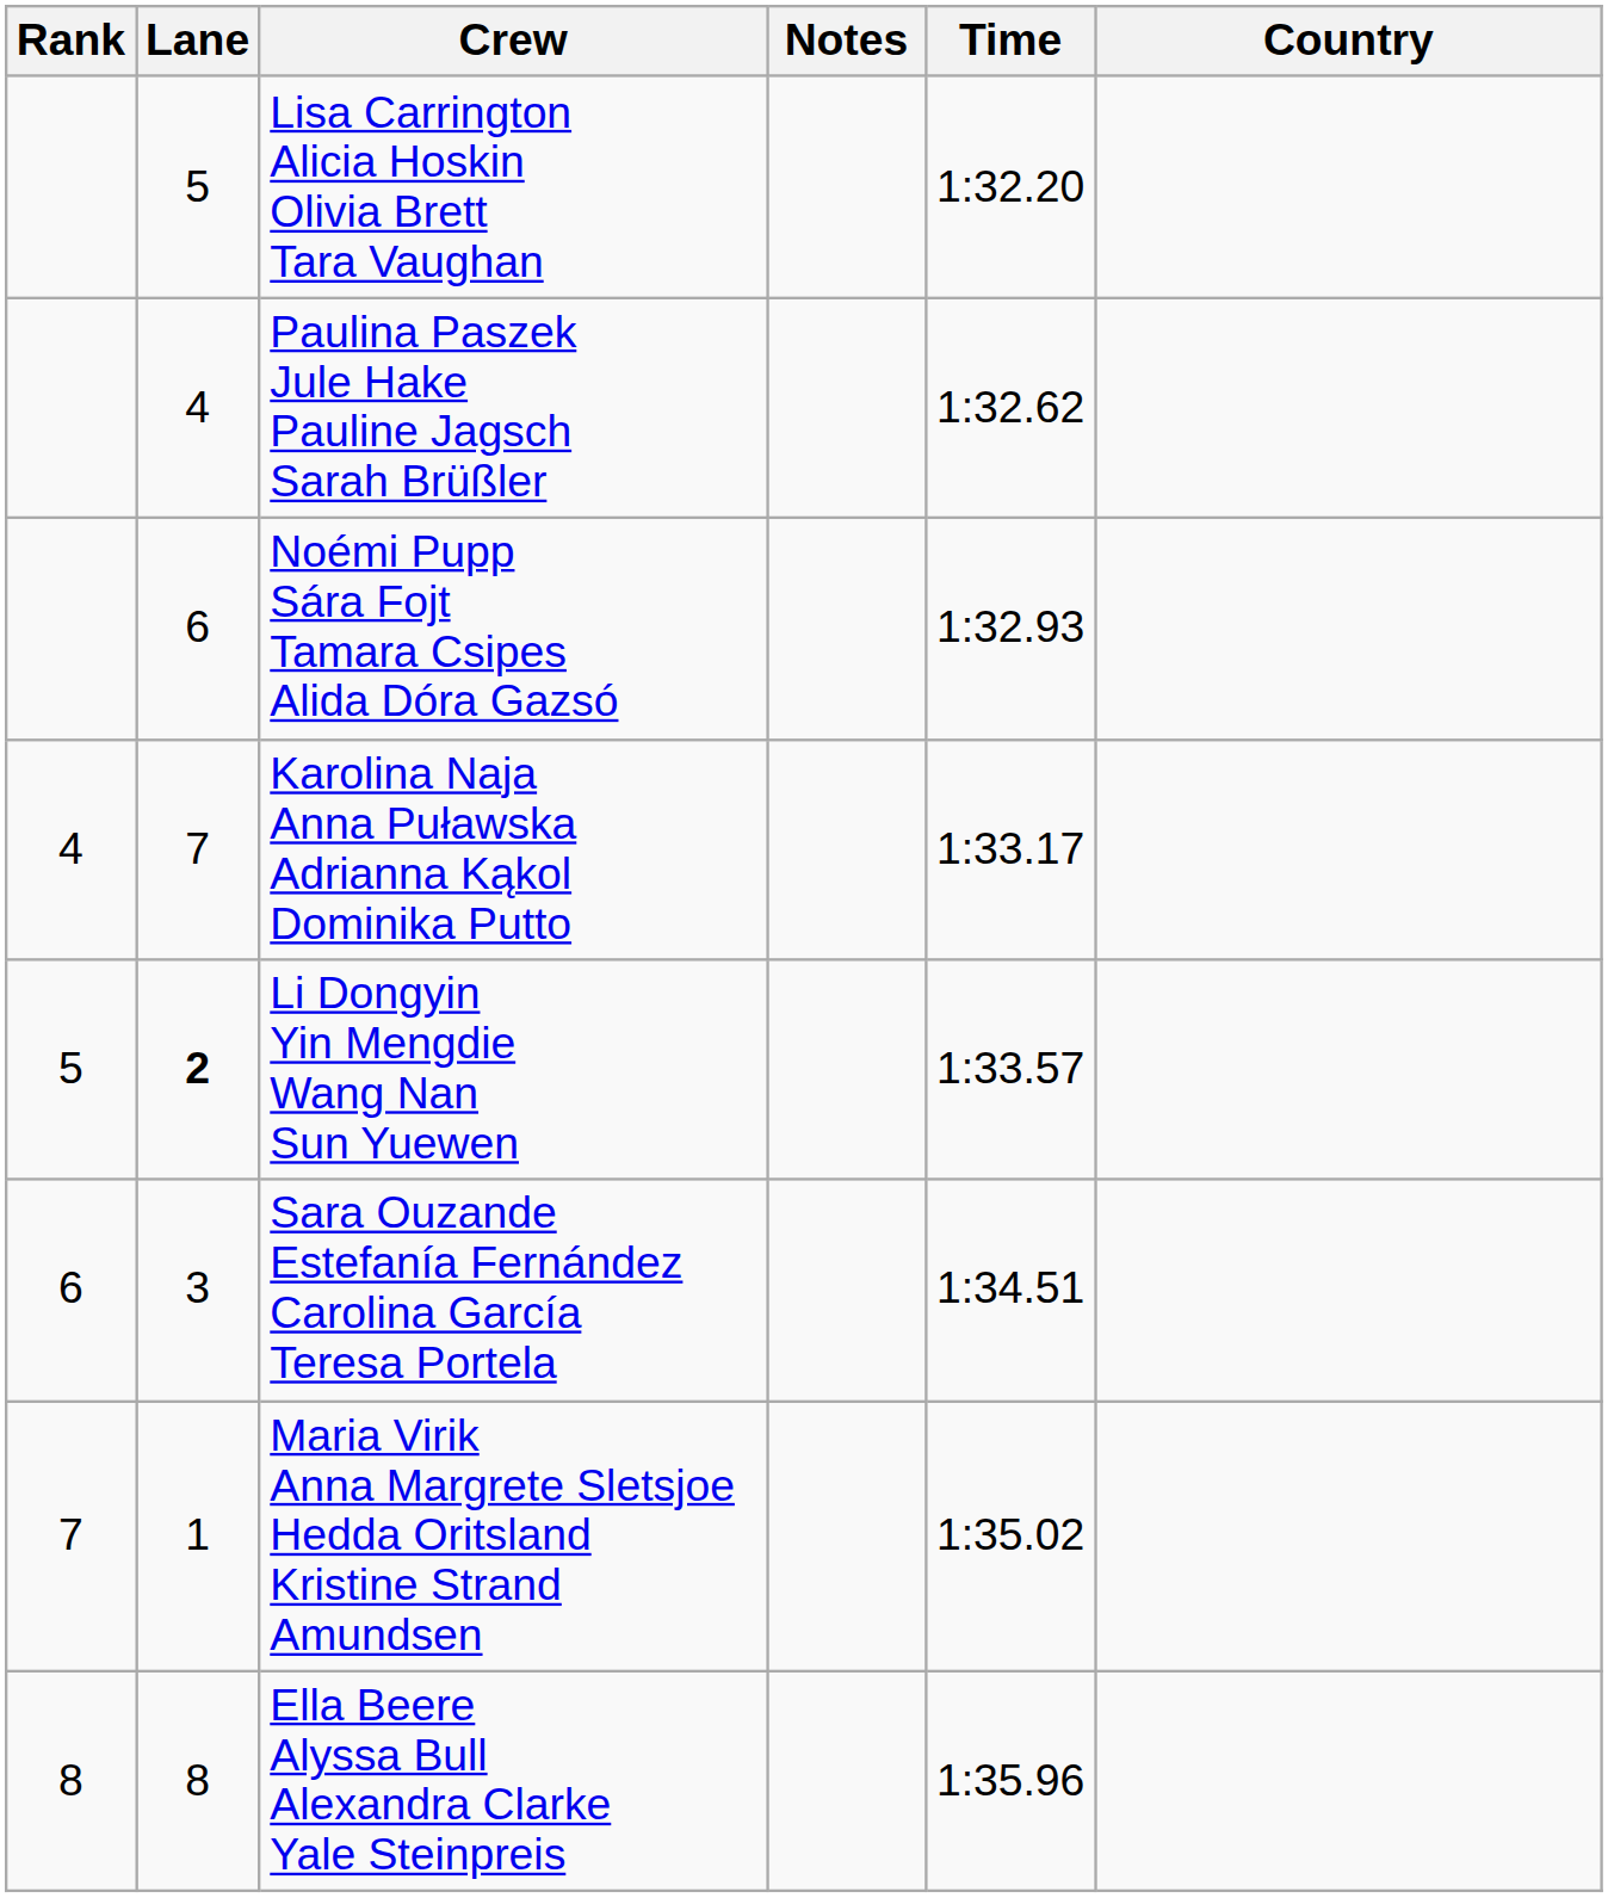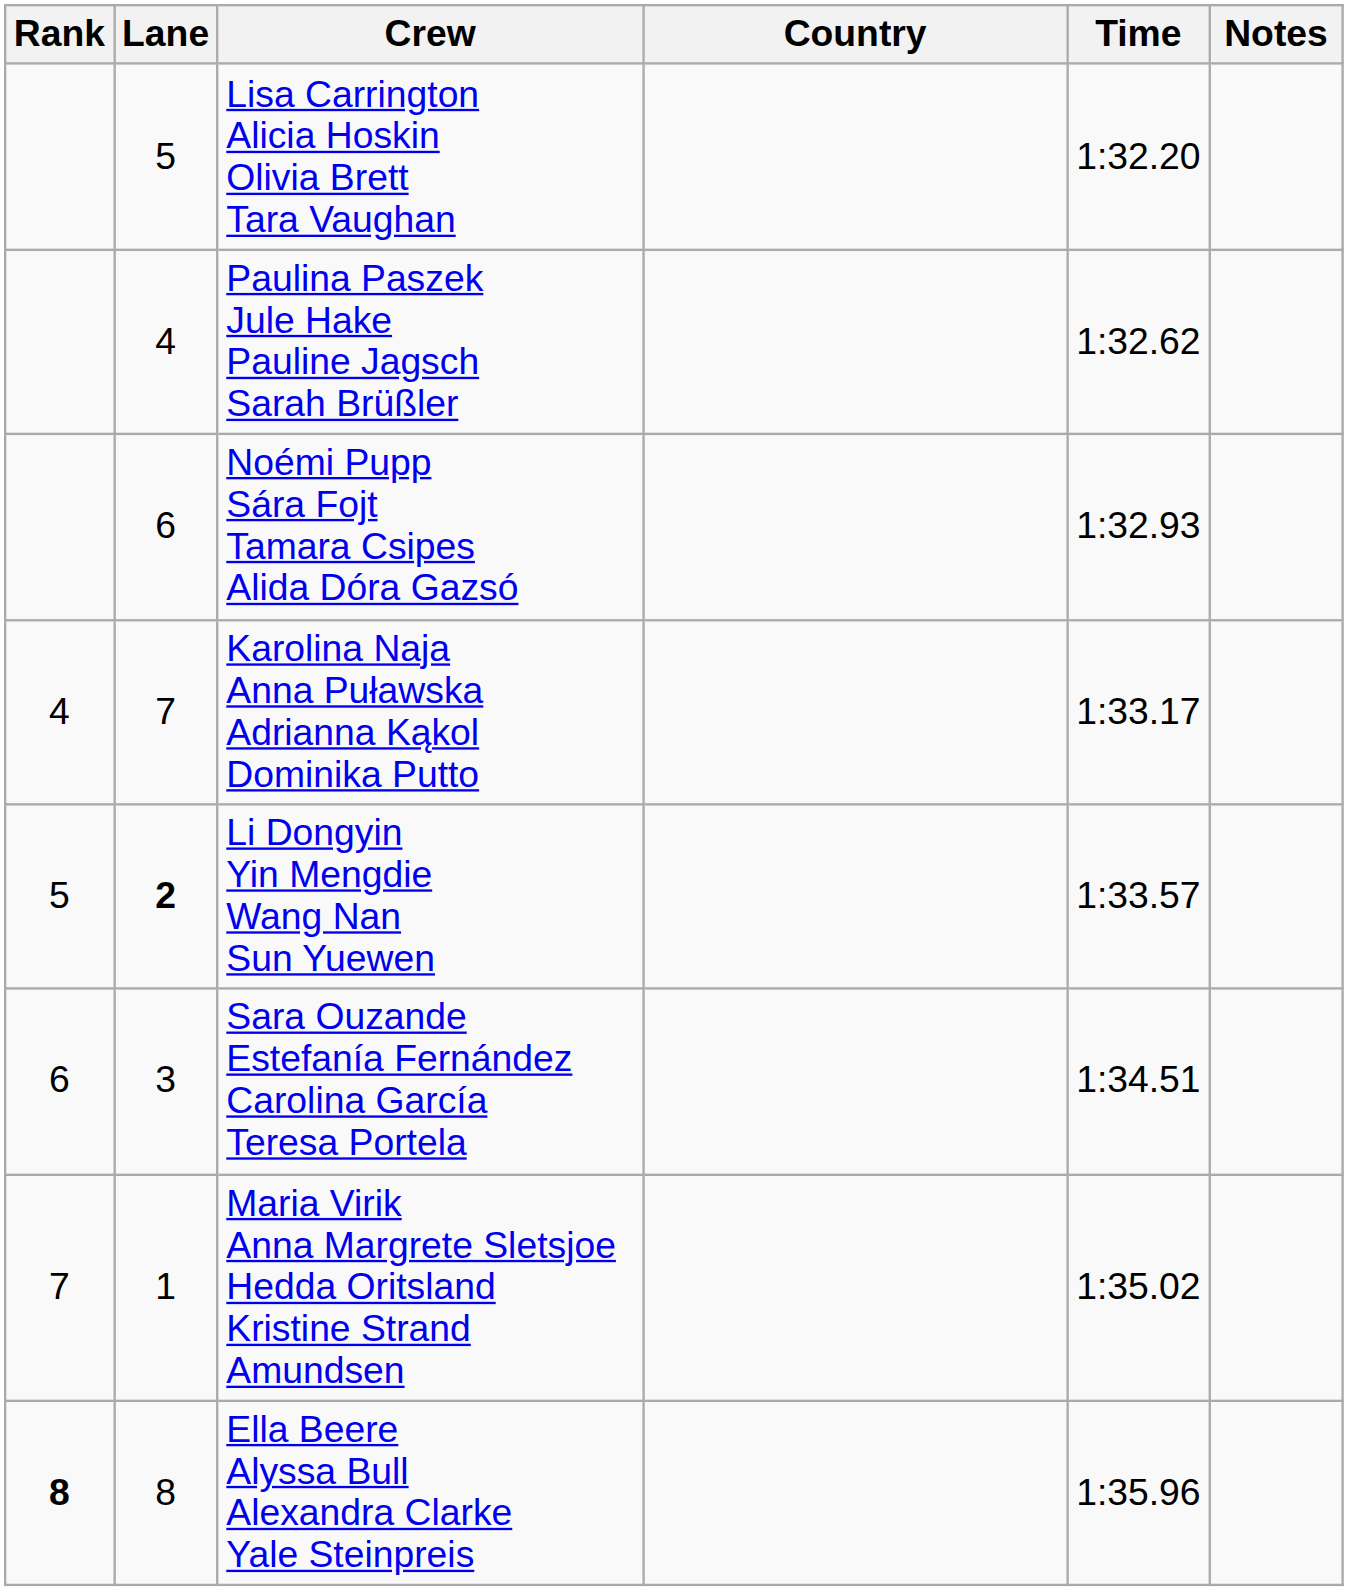 <table class="wikitable sortable" style="text-align:center;">
 <tr>
 <th width="30">Rank</th>
 <th width="30">Lane</th>
 <th width="175">Crew</th>
+<th width="175">Country</th>
+<th width="30">Time</th>
 <th width="50">Notes</th>
-<th width="30">Time</th>
-<th width="175">Country</th>
 </tr>
 <tr bgcolor=>
 <td></td>
 <td>5</td>
 <td align="left"><a href='#'>Lisa Carrington</a><br><a href='#'>Alicia Hoskin</a><br><a href='#'>Olivia Brett</a><br><a href='#'>Tara Vaughan</a></td>
+<td align="left"></td>
+<td>1:32.20</td>
 <td></td>
-<td>1:32.20</td>
-<td align="left"></td>
 </tr>
 <tr bgcolor=>
 <td></td>
 <td>4</td>
 <td align="left"><a href='#'>Paulina Paszek</a><br><a href='#'>Jule Hake</a><br><a href='#'>Pauline Jagsch</a><br><a href='#'>Sarah Brüßler</a></td>
+<td align="left"></td>
+<td>1:32.62</td>
 <td></td>
-<td>1:32.62</td>
-<td align="left"></td>
 </tr>
 <tr bgcolor=>
 <td></td>
 <td>6</td>
 <td align="left"><a href='#'>Noémi Pupp</a><br><a href='#'>Sára Fojt</a><br><a href='#'>Tamara Csipes</a><br><a href='#'>Alida Dóra Gazsó</a></td>
+<td align="left"></td>
+<td>1:32.93</td>
 <td></td>
-<td>1:32.93</td>
-<td align="left"></td>
 </tr>
 <tr bgcolor=>
 <td>4</td>
 <td>7</td>
 <td align="left"><a href='#'>Karolina Naja</a><br><a href='#'>Anna Puławska</a><br><a href='#'>Adrianna Kąkol</a><br><a href='#'>Dominika Putto</a></td>
+<td align="left"></td>
+<td>1:33.17</td>
 <td></td>
-<td>1:33.17</td>
-<td align="left"></td>
 </tr>
 <tr bgcolor=>
 <td>5</td>
 <td><strong>2</strong></td>
 <td align="left"><a href='#'>Li Dongyin</a><br><a href='#'>Yin Mengdie</a><br><a href='#'>Wang Nan</a><br><a href='#'>Sun Yuewen</a></td>
+<td align="left"></td>
+<td>1:33.57</td>
 <td></td>
-<td>1:33.57</td>
-<td align="left"></td>
 </tr>
 <tr bgcolor=>
 <td>6</td>
 <td>3</td>
 <td align="left"><a href='#'>Sara Ouzande</a><br><a href='#'>Estefanía Fernández</a><br><a href='#'>Carolina García</a><br><a href='#'>Teresa Portela</a></td>
+<td align="left"></td>
+<td>1:34.51</td>
 <td></td>
-<td>1:34.51</td>
-<td align="left"></td>
 </tr>
 <tr bgcolor=>
 <td>7</td>
 <td>1</td>
 <td align="left"><a href='#'>Maria Virik</a><br><a href='#'>Anna Margrete Sletsjoe</a><br><a href='#'>Hedda Oritsland</a><br><a href='#'>Kristine Strand Amundsen</a></td>
+<td align="left"></td>
+<td>1:35.02</td>
 <td></td>
-<td>1:35.02</td>
-<td align="left"></td>
 </tr>
 <tr bgcolor=>
-<td>8</td>
+<td><strong>8</strong></td>
 <td>8</td>
 <td align="left"><a href='#'>Ella Beere</a><br><a href='#'>Alyssa Bull</a><br><a href='#'>Alexandra Clarke</a><br><a href='#'>Yale Steinpreis</a></td>
+<td align="left"></td>
+<td>1:35.96</td>
 <td></td>
-<td>1:35.96</td>
-<td align="left"></td>
 </tr>
 </table>
